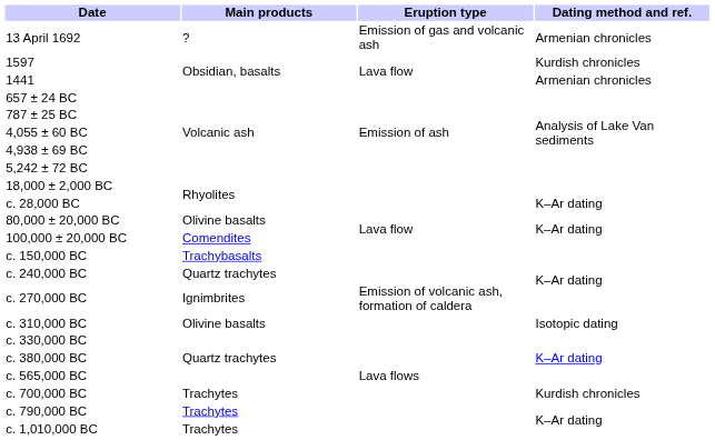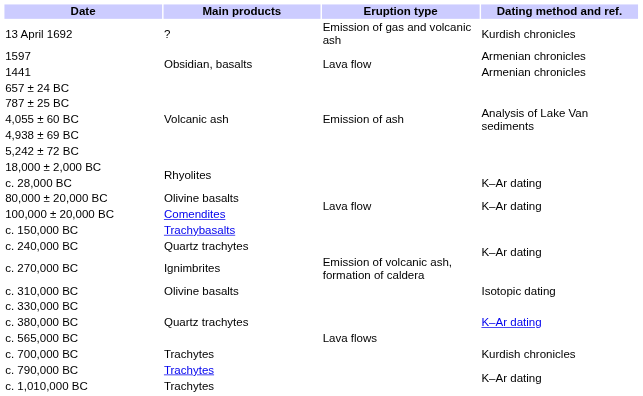 <table class="tiles" text-align: left; font-size: 80%;">
 <tr>
 <th style="background:#ccccff" width=25%>Date</th>
 <th style="background:#ccccff" width=25%>Main products</th>
 <th style="background:#ccccff" width=25%>Eruption type</th>
 <th style="background:#ccccff">Dating method and ref.</th>
 </tr>
 <tr>
 <td>13 April 1692</td>
 <td>?</td>
 <td>Emission of gas and volcanic ash</td>
-<td>Armenian chronicles</td>
+<td>Kurdish chronicles</td>
 </tr>
 <tr>
 <td>1597</td>
 <td rowspan=2>Obsidian, basalts</td>
 <td rowspan=2>Lava flow</td>
-<td>Kurdish chronicles</td>
+<td>Armenian chronicles</td>
 </tr>
 <tr>
 <td>1441</td>
 <td>Armenian chronicles</td>
 </tr>
 <tr>
 <td>657 ± 24 BC</td>
 <td rowspan=5>Volcanic ash</td>
 <td rowspan=5>Emission of ash</td>
 <td rowspan=5>Analysis of Lake Van sediments</td>
 </tr>
 <tr>
 <td>787 ± 25 BC</td>
 </tr>
 <tr>
 <td>4,055 ± 60 BC</td>
 </tr>
 <tr>
 <td>4,938 ± 69 BC</td>
 </tr>
 <tr>
 <td>5,242 ± 72 BC</td>
 </tr>
 <tr>
 <td>18,000 ± 2,000 BC</td>
 <td rowspan="2">Rhyolites</td>
 <td rowspan="6">Lava flow</td>
 <td></td>
 </tr>
 <tr>
 <td>c. 28,000 BC</td>
 <td>K–Ar dating</td>
 </tr>
 <tr>
 <td>80,000 ± 20,000 BC</td>
 <td>Olivine basalts</td>
 <td rowspan=2>K–Ar dating</td>
 </tr>
 <tr>
 <td>100,000 ± 20,000 BC</td>
 <td><a href='#'>Comendites</a></td>
 </tr>
 <tr>
 <td>c. 150,000 BC</td>
 <td><a href='#'>Trachybasalts</a></td>
 <td rowspan=3>K–Ar dating</td>
 </tr>
 <tr>
 <td>c. 240,000 BC</td>
 <td>Quartz trachytes</td>
 </tr>
 <tr>
 <td>c. 270,000 BC</td>
 <td>Ignimbrites</td>
 <td>Emission of volcanic ash, formation of caldera</td>
 </tr>
 <tr>
 <td>c. 310,000 BC</td>
 <td>Olivine basalts</td>
 <td rowspan=7>Lava flows</td>
 <td>Isotopic dating</td>
 </tr>
 <tr>
 <td>c. 330,000 BC</td>
 <td rowspan=3>Quartz trachytes</td>
 <td rowspan=3><a href='#'>K–Ar dating</a></td>
 </tr>
 <tr>
 <td>c. 380,000 BC</td>
 </tr>
 <tr>
 <td>c. 565,000 BC</td>
 </tr>
 <tr>
 <td>c. 700,000 BC</td>
 <td>Trachytes</td>
 <td>Kurdish chronicles</td>
 </tr>
 <tr>
 <td>c. 790,000 BC</td>
 <td><a href='#'>Trachytes</a></td>
 <td rowspan=2>K–Ar dating</td>
 </tr>
 <tr>
 <td>c. 1,010,000 BC</td>
 <td>Trachytes</td>
 </tr>
 </table>
